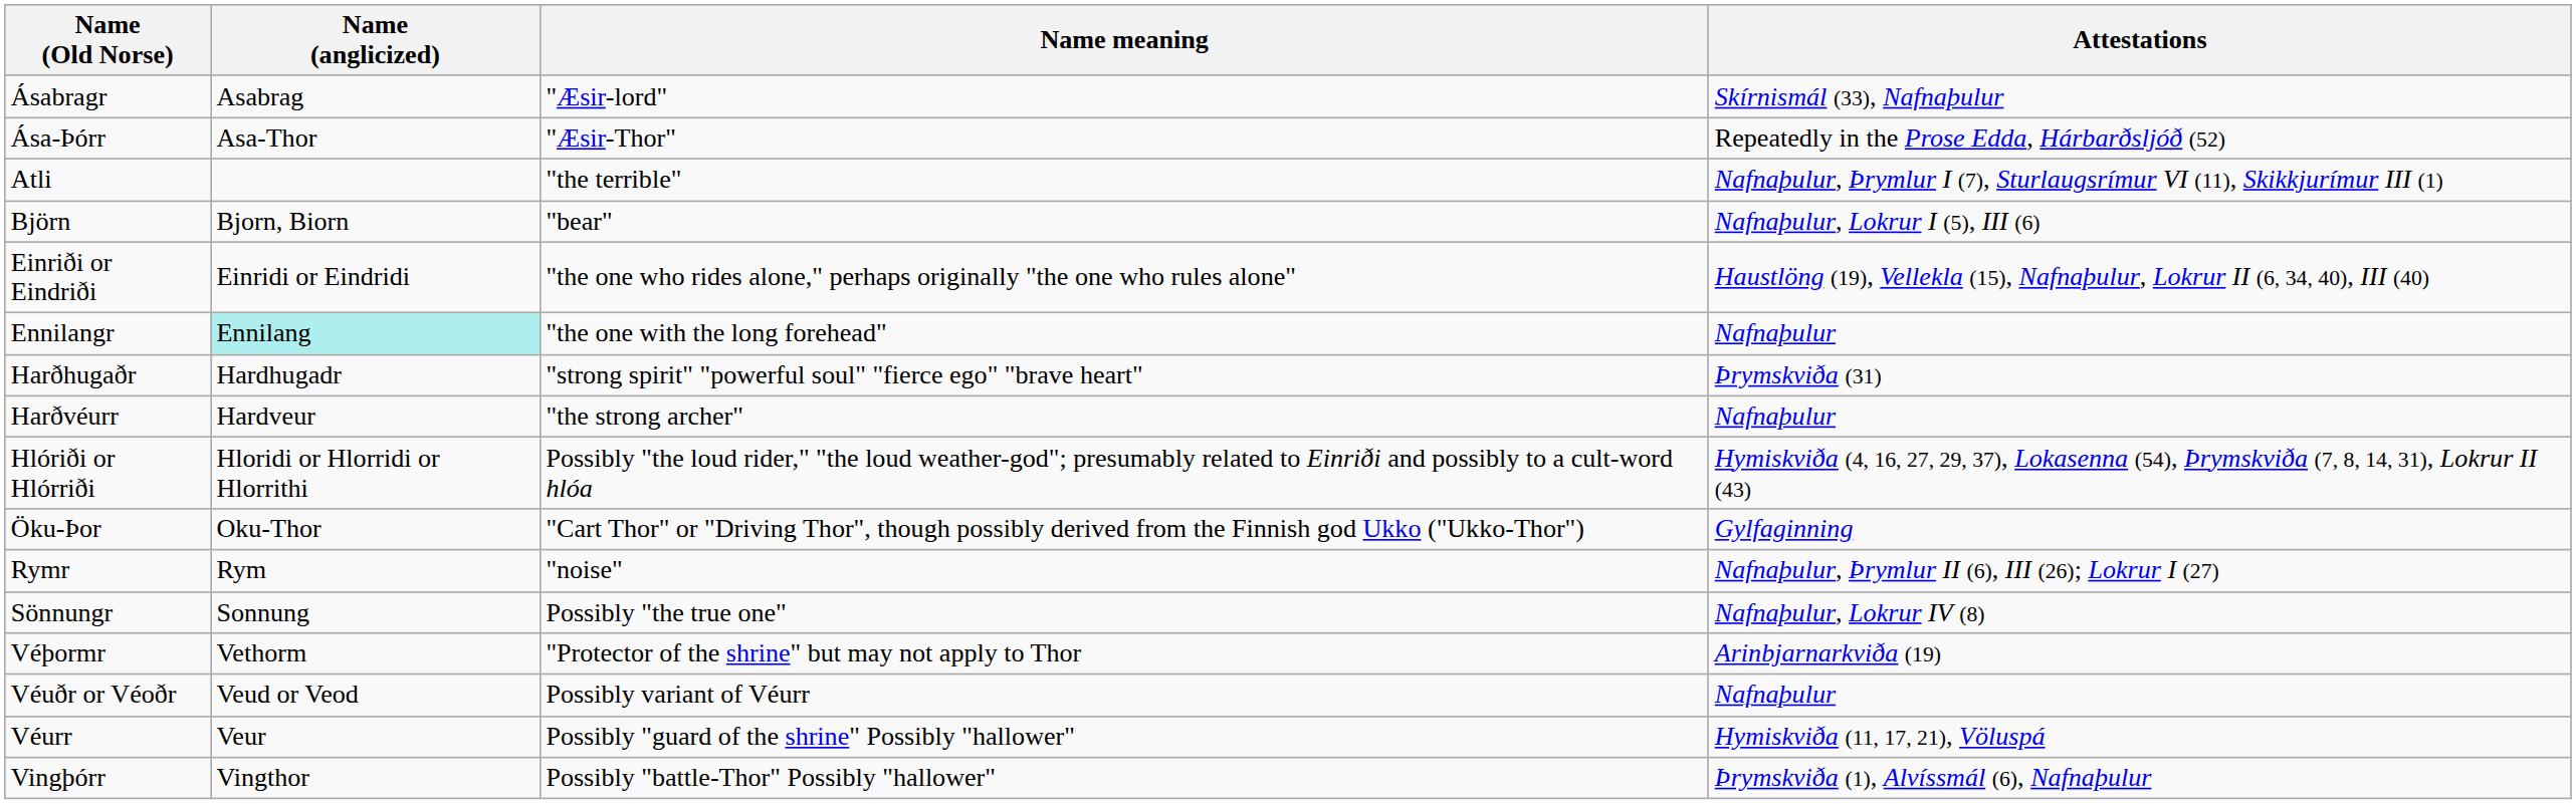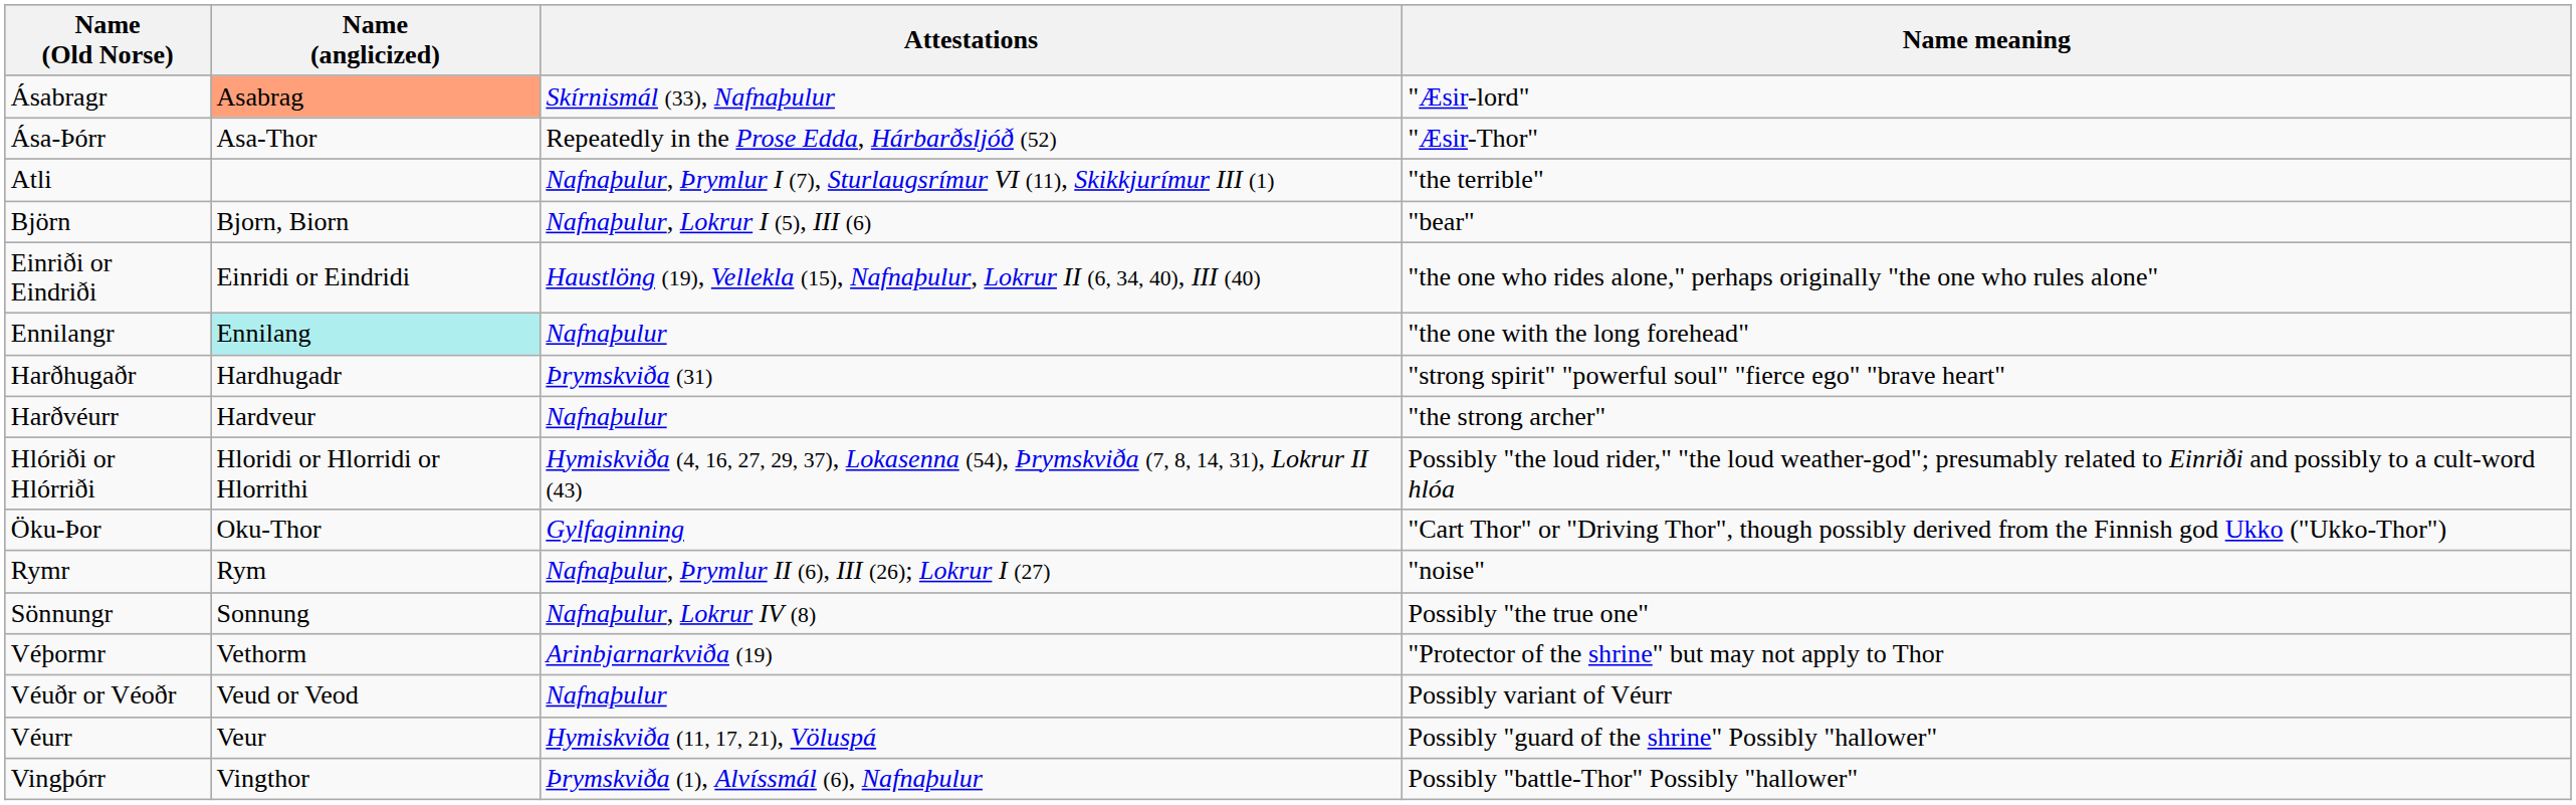 <table border="1" class="wikitable sortable">
 <tr>
 <th>Name<br>(Old Norse)</th>
 <th>Name<br>(anglicized)</th>
+<th>Attestations</th>
 <th>Name meaning</th>
-<th>Attestations</th>
 </tr>
 <tr>
 <td>Ásabragr</td>
-<td>Asabrag</td>
+<td style="background: lightsalmon;">Asabrag</td>
+<td><em><a href='#'>Skírnismál</a></em> <small>(33)</small>, <em><a href='#'>Nafnaþulur</a></em></td>
 <td>"<a href='#'>Æsir</a>-lord"</td>
-<td><em><a href='#'>Skírnismál</a></em> <small>(33)</small>, <em><a href='#'>Nafnaþulur</a></em></td>
 </tr>
 <tr>
 <td>Ása-Þórr</td>
 <td>Asa-Thor</td>
+<td>Repeatedly in the <em><a href='#'>Prose Edda</a></em>, <em><a href='#'>Hárbarðsljóð</a></em> <small>(52)</small></td>
 <td>"<a href='#'>Æsir</a>-Thor"</td>
-<td>Repeatedly in the <em><a href='#'>Prose Edda</a></em>, <em><a href='#'>Hárbarðsljóð</a></em> <small>(52)</small></td>
 </tr>
 <tr>
 <td>Atli</td>
 <td></td>
+<td><em><a href='#'>Nafnaþulur</a></em>, <em><a href='#'>Þrymlur</a> I</em> <small>(7)</small>, <em><a href='#'>Sturlaugsrímur</a> VI</em> <small>(11)</small>, <em><a href='#'>Skikkjurímur</a> III</em> <small>(1)</small></td>
 <td>"the terrible"</td>
-<td><em><a href='#'>Nafnaþulur</a></em>, <em><a href='#'>Þrymlur</a> I</em> <small>(7)</small>, <em><a href='#'>Sturlaugsrímur</a> VI</em> <small>(11)</small>, <em><a href='#'>Skikkjurímur</a> III</em> <small>(1)</small></td>
 </tr>
 <tr>
 <td>Björn</td>
 <td>Bjorn, Biorn</td>
+<td><em><a href='#'>Nafnaþulur</a></em>, <em><a href='#'>Lokrur</a> I</em> <small>(5)</small>, <em>III</em> <small>(6)</small></td>
 <td>"bear"</td>
-<td><em><a href='#'>Nafnaþulur</a></em>, <em><a href='#'>Lokrur</a> I</em> <small>(5)</small>, <em>III</em> <small>(6)</small></td>
 </tr>
 <tr>
 <td>Einriði or Eindriði</td>
 <td>Einridi or Eindridi</td>
+<td><em><a href='#'>Haustlöng</a></em> <small>(19)</small>, <em><a href='#'>Vellekla</a></em> <small>(15)</small>, <em><a href='#'>Nafnaþulur</a></em>, <em><a href='#'>Lokrur</a> II</em> <small>(6, 34, 40)</small>, <em>III</em> <small>(40)</small></td>
 <td>"the one who rides alone," perhaps originally "the one who rules alone"</td>
-<td><em><a href='#'>Haustlöng</a></em> <small>(19)</small>, <em><a href='#'>Vellekla</a></em> <small>(15)</small>, <em><a href='#'>Nafnaþulur</a></em>, <em><a href='#'>Lokrur</a> II</em> <small>(6, 34, 40)</small>, <em>III</em> <small>(40)</small></td>
 </tr>
 <tr>
 <td>Ennilangr</td>
 <td style="background: paleturquoise;">Ennilang</td>
+<td><em><a href='#'>Nafnaþulur</a></em></td>
 <td>"the one with the long forehead"</td>
-<td><em><a href='#'>Nafnaþulur</a></em></td>
 </tr>
 <tr>
 <td>Harðhugaðr</td>
 <td>Hardhugadr</td>
+<td><em><a href='#'>Þrymskviða</a></em> <small>(31)</small></td>
 <td>"strong spirit" "powerful soul" "fierce ego" "brave heart"</td>
-<td><em><a href='#'>Þrymskviða</a></em> <small>(31)</small></td>
 </tr>
 <tr>
 <td>Harðvéurr</td>
 <td>Hardveur</td>
+<td><em><a href='#'>Nafnaþulur</a></em></td>
 <td>"the strong archer"</td>
-<td><em><a href='#'>Nafnaþulur</a></em></td>
 </tr>
 <tr>
 <td>Hlóriði or Hlórriði</td>
 <td>Hloridi or Hlorridi or Hlorrithi</td>
+<td><em><a href='#'>Hymiskviða</a></em> <small>(4, 16, 27, 29, 37)</small>, <em><a href='#'>Lokasenna</a></em> <small>(54)</small>, <em><a href='#'>Þrymskviða</a></em> <small>(7, 8, 14, 31)</small>, <em>Lokrur II</em> <small>(43)</small></td>
 <td>Possibly "the loud rider," "the loud weather-god"; presumably related to <em>Einriði</em> and possibly to a cult-word <em>hlóa</em></td>
-<td><em><a href='#'>Hymiskviða</a></em> <small>(4, 16, 27, 29, 37)</small>, <em><a href='#'>Lokasenna</a></em> <small>(54)</small>, <em><a href='#'>Þrymskviða</a></em> <small>(7, 8, 14, 31)</small>, <em>Lokrur II</em> <small>(43)</small></td>
 </tr>
 <tr>
 <td>Öku-Þor</td>
 <td>Oku-Thor</td>
+<td><em><a href='#'>Gylfaginning</a></em></td>
 <td>"Cart Thor" or "Driving Thor", though possibly derived from the Finnish god <a href='#'>Ukko</a> ("Ukko-Thor")</td>
-<td><em><a href='#'>Gylfaginning</a></em></td>
 </tr>
 <tr>
 <td>Rymr</td>
 <td>Rym</td>
+<td><em><a href='#'>Nafnaþulur</a></em>, <em><a href='#'>Þrymlur</a> II</em> <small>(6)</small>, <em>III</em> <small>(26)</small>; <em><a href='#'>Lokrur</a> I</em> <small>(27)</small></td>
 <td>"noise"</td>
-<td><em><a href='#'>Nafnaþulur</a></em>, <em><a href='#'>Þrymlur</a> II</em> <small>(6)</small>, <em>III</em> <small>(26)</small>; <em><a href='#'>Lokrur</a> I</em> <small>(27)</small></td>
 </tr>
 <tr>
 <td>Sönnungr</td>
 <td>Sonnung</td>
+<td><em><a href='#'>Nafnaþulur</a></em>, <em><a href='#'>Lokrur</a> IV</em> <small>(8)</small></td>
 <td>Possibly "the true one"</td>
-<td><em><a href='#'>Nafnaþulur</a></em>, <em><a href='#'>Lokrur</a> IV</em> <small>(8)</small></td>
 </tr>
 <tr>
 <td>Véþormr</td>
 <td>Vethorm</td>
+<td><em><a href='#'>Arinbjarnarkviða</a></em> <small>(19)</small></td>
 <td>"Protector of the <a href='#'>shrine</a>" but may not apply to Thor</td>
-<td><em><a href='#'>Arinbjarnarkviða</a></em> <small>(19)</small></td>
 </tr>
 <tr>
 <td>Véuðr or Véoðr</td>
 <td>Veud or Veod</td>
+<td><em><a href='#'>Nafnaþulur</a></em></td>
 <td>Possibly variant of Véurr</td>
-<td><em><a href='#'>Nafnaþulur</a></em></td>
 </tr>
 <tr>
 <td>Véurr</td>
 <td>Veur</td>
+<td><em><a href='#'>Hymiskviða</a></em> <small>(11, 17, 21)</small>, <em><a href='#'>Völuspá</a></em></td>
 <td>Possibly "guard of the <a href='#'>shrine</a>" Possibly "hallower"</td>
-<td><em><a href='#'>Hymiskviða</a></em> <small>(11, 17, 21)</small>, <em><a href='#'>Völuspá</a></em></td>
 </tr>
 <tr>
 <td>Vingþórr</td>
 <td>Vingthor</td>
+<td><em><a href='#'>Þrymskviða</a></em> <small>(1)</small>, <em><a href='#'>Alvíssmál</a></em> <small>(6)</small>, <em><a href='#'>Nafnaþulur</a></em></td>
 <td>Possibly "battle-Thor" Possibly "hallower"</td>
-<td><em><a href='#'>Þrymskviða</a></em> <small>(1)</small>, <em><a href='#'>Alvíssmál</a></em> <small>(6)</small>, <em><a href='#'>Nafnaþulur</a></em></td>
 </tr>
 </table>
